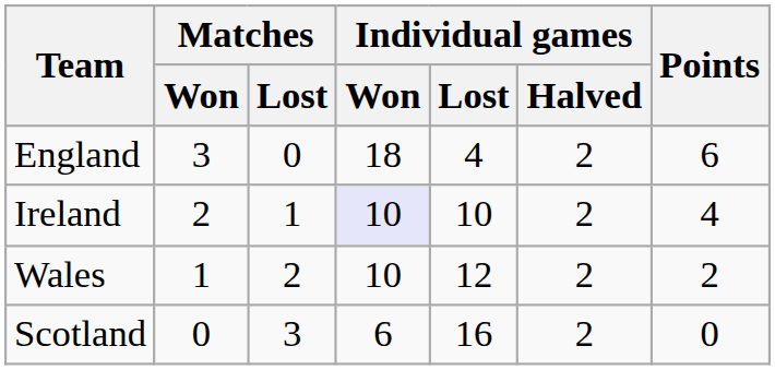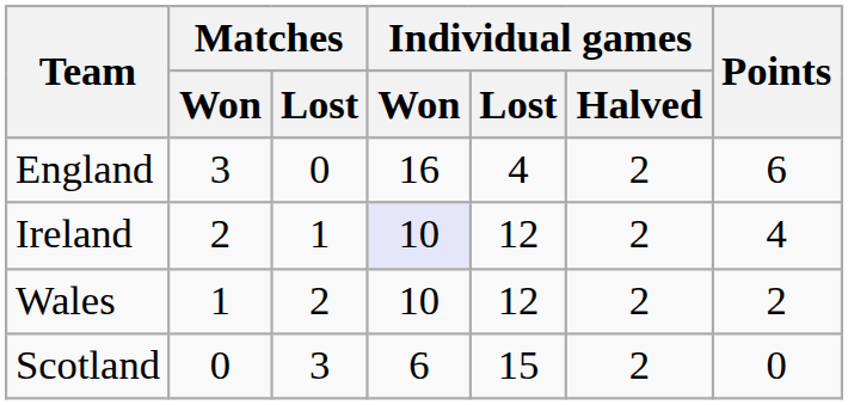 <table class="wikitable" style="text-align:center">
 <tr>
 <th rowspan=2>Team</th>
 <th colspan=2>Matches</th>
 <th colspan=3>Individual games</th>
 <th rowspan=2>Points</th>
 </tr>
 <tr>
 <th>Won</th>
 <th>Lost</th>
 <th>Won</th>
 <th>Lost</th>
 <th>Halved</th>
 </tr>
 <tr>
 <td align=left> England</td>
 <td>3</td>
 <td>0</td>
-<td>18</td>
+<td>16</td>
 <td>4</td>
 <td>2</td>
 <td>6</td>
 </tr>
 <tr>
 <td align=left> Ireland</td>
 <td>2</td>
 <td>1</td>
 <td style="background: lavender;">10</td>
-<td>10</td>
+<td>12</td>
 <td>2</td>
 <td>4</td>
 </tr>
 <tr>
 <td align=left> Wales</td>
 <td>1</td>
 <td>2</td>
 <td>10</td>
 <td>12</td>
 <td>2</td>
 <td>2</td>
 </tr>
 <tr>
 <td align=left> Scotland</td>
 <td>0</td>
 <td>3</td>
 <td>6</td>
-<td>16</td>
+<td>15</td>
 <td>2</td>
 <td>0</td>
 </tr>
 </table>
